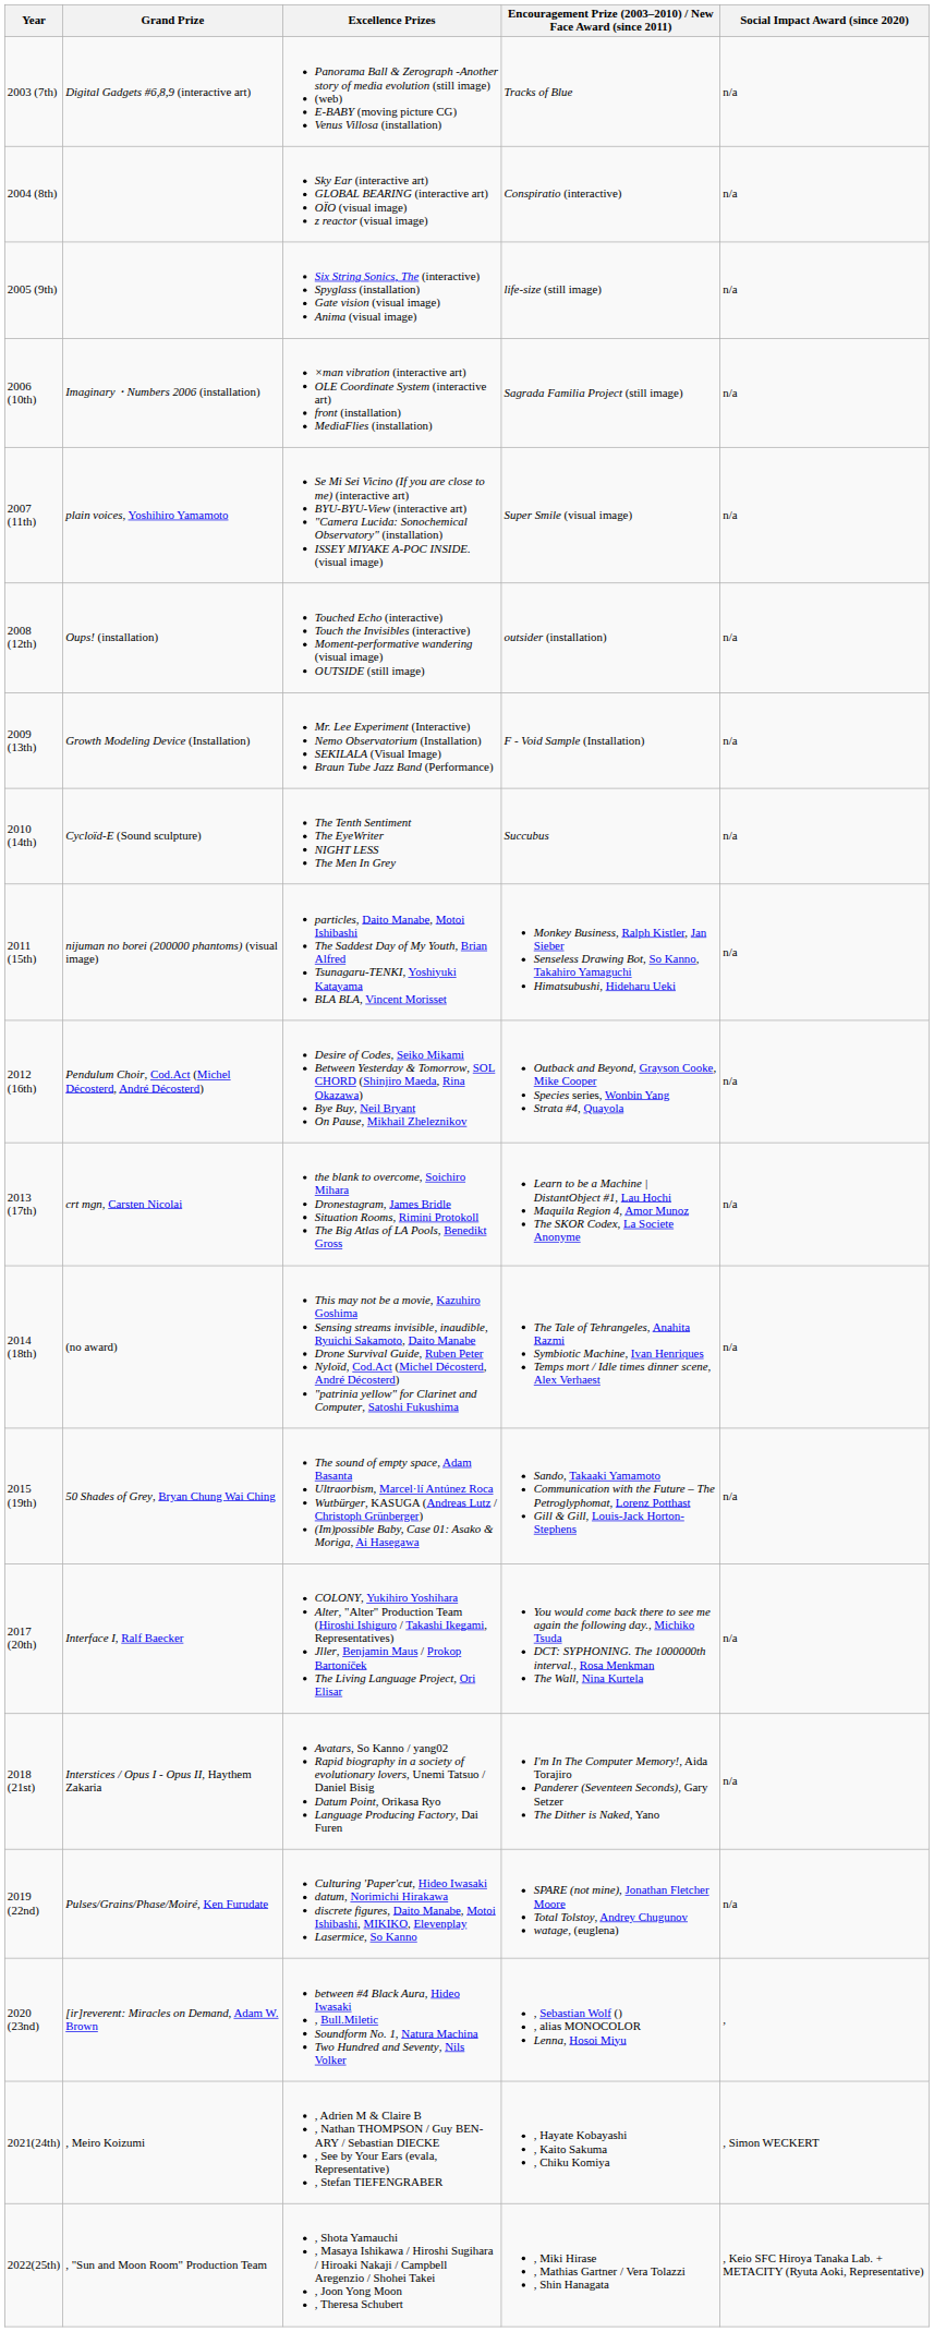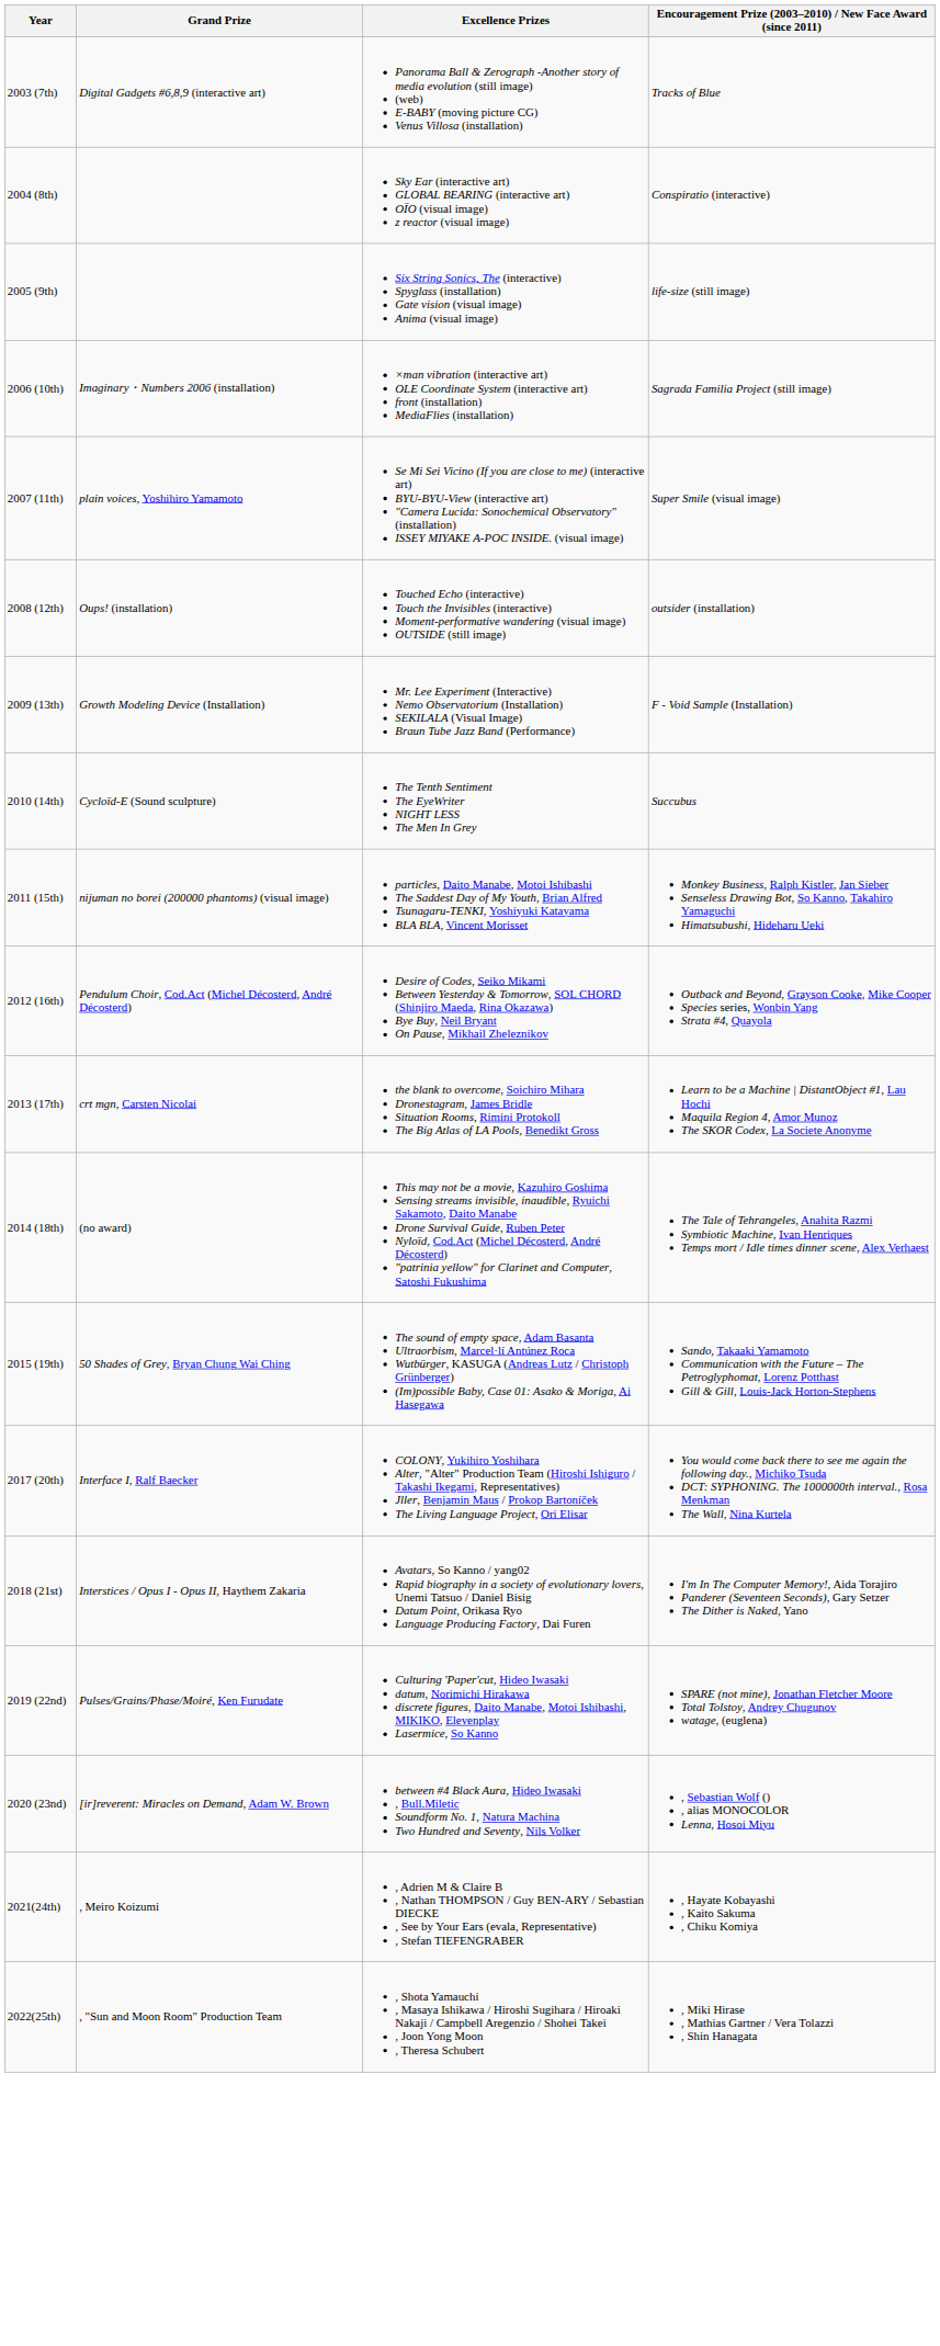 <table class="wikitable">
 <tr>
 <th width=5%>Year</th>
 <th width=24%>Grand Prize</th>
 <th width=24%>Excellence Prizes</th>
 <th width="24%">Encouragement Prize (2003–2010) / New Face Award (since 2011)</th>
-<th width=24%>Social Impact Award (since 2020)</th>
 </tr>
 <tr>
 <td>2003 (7th)</td>
 <td><em>Digital Gadgets #6,8,9</em> (interactive art)</td>
 <td><br><ul><li><em>Panorama Ball & Zerograph -Another story of media evolution</em> (still image)</li><li><em></em>  (web)</li><li><em>E-BABY</em> (moving picture CG)</li><li><em>Venus Villosa</em> (installation)</li></ul></td>
 <td><em>Tracks of Blue</em></td>
-<td>n/a</td>
 </tr>
 <tr>
 <td>2004 (8th)</td>
 <td></td>
 <td><br><ul><li><em>Sky Ear</em> (interactive art)</li><li><em>GLOBAL BEARING</em> (interactive art)</li><li><em>OÏO</em> (visual image)</li><li><em>z reactor</em> (visual image)</li></ul></td>
 <td><em>Conspiratio</em> (interactive)</td>
-<td>n/a</td>
 </tr>
 <tr>
 <td>2005 (9th)</td>
 <td></td>
 <td><br><ul><li><em><a href='#'>Six String Sonics, The</a></em> (interactive)</li><li><em>Spyglass</em> (installation)</li><li><em>Gate vision</em> (visual image)</li><li><em>Anima</em> (visual image)</li></ul></td>
 <td><em>life-size</em> (still image)</td>
-<td>n/a</td>
 </tr>
 <tr>
 <td>2006 (10th)</td>
 <td><em>Imaginary・Numbers 2006</em> (installation)</td>
 <td><br><ul><li><em>×man vibration</em> (interactive art)</li><li><em>OLE Coordinate System</em> (interactive art)</li><li><em>front</em> (installation)</li><li><em>MediaFlies</em> (installation)</li></ul></td>
 <td><em>Sagrada Familia Project</em> (still image)</td>
-<td>n/a</td>
 </tr>
 <tr>
 <td>2007 (11th)</td>
 <td><em>plain voices</em>, <a href='#'>Yoshihiro Yamamoto</a></td>
 <td><br><ul><li><em>Se Mi Sei Vicino (If you are close to me)</em> (interactive art)</li><li><em>BYU-BYU-View</em> (interactive art)</li><li><em>"Camera Lucida: Sonochemical Observatory"</em> (installation)</li><li><em>ISSEY MIYAKE A-POC INSIDE.</em> (visual image)</li></ul></td>
 <td><em>Super Smile</em> (visual image)</td>
-<td>n/a</td>
 </tr>
 <tr>
 <td>2008 (12th)</td>
 <td><em>Oups!</em> (installation)</td>
 <td><br><ul><li><em>Touched Echo</em> (interactive)</li><li><em>Touch the Invisibles</em> (interactive)</li><li><em>Moment-performative wandering</em> (visual image)</li><li><em>OUTSIDE</em> (still image)</li></ul></td>
 <td><em>outsider</em> (installation)</td>
-<td>n/a</td>
 </tr>
 <tr>
 <td>2009 (13th)</td>
 <td><em>Growth Modeling Device</em> (Installation)</td>
 <td><br><ul><li><em>Mr. Lee Experiment</em> (Interactive)</li><li><em>Nemo Observatorium</em> (Installation)</li><li><em>SEKILALA</em> (Visual Image)</li><li><em>Braun Tube Jazz Band</em> (Performance)</li></ul></td>
 <td><em>F - Void Sample</em> (Installation)</td>
-<td>n/a</td>
 </tr>
 <tr>
 <td>2010 (14th)</td>
 <td><em>Cycloïd-E</em> (Sound sculpture)</td>
 <td><br><ul><li><em>The Tenth Sentiment</em></li><li><em>The EyeWriter</em></li><li><em>NIGHT LESS</em></li><li><em>The Men In Grey</em></li></ul></td>
 <td><em>Succubus</em></td>
-<td>n/a</td>
 </tr>
 <tr>
 <td>2011 (15th)</td>
 <td><em>nijuman no borei (200000 phantoms)</em> (visual image)</td>
 <td><br><ul><li><em>particles</em>, <a href='#'>Daito Manabe</a>, <a href='#'>Motoi Ishibashi</a></li><li><em>The Saddest Day of My Youth</em>, <a href='#'>Brian Alfred</a></li><li><em>Tsunagaru-TENKI</em>, <a href='#'>Yoshiyuki Katayama</a></li><li><em>BLA BLA</em>, <a href='#'>Vincent Morisset</a></li></ul></td>
 <td><br><ul><li><em>Monkey Business</em>, <a href='#'>Ralph Kistler</a>, <a href='#'>Jan Sieber</a></li><li><em>Senseless Drawing Bot</em>, <a href='#'>So Kanno</a>, <a href='#'>Takahiro Yamaguchi</a></li><li><em>Himatsubushi</em>, <a href='#'>Hideharu Ueki</a></li></ul></td>
-<td>n/a</td>
 </tr>
 <tr>
 <td>2012 (16th)</td>
 <td><em>Pendulum Choir</em>, <a href='#'>Cod.Act</a> (<a href='#'>Michel Décosterd</a>, <a href='#'>André Décosterd</a>)</td>
 <td><br><ul><li><em>Desire of Codes</em>, <a href='#'>Seiko Mikami</a></li><li><em>Between Yesterday & Tomorrow</em>, <a href='#'>SOL CHORD</a> (<a href='#'>Shinjiro Maeda</a>, <a href='#'>Rina Okazawa</a>)</li><li><em>Bye Buy</em>, <a href='#'>Neil Bryant</a></li><li><em>On Pause</em>, <a href='#'>Mikhail Zheleznikov</a></li></ul></td>
 <td><br><ul><li><em>Outback and Beyond</em>, <a href='#'>Grayson Cooke</a>, <a href='#'>Mike Cooper</a></li><li><em>Species</em> series, <a href='#'>Wonbin Yang</a></li><li><em>Strata #4</em>, <a href='#'>Quayola</a></li></ul></td>
-<td>n/a</td>
 </tr>
 <tr>
 <td>2013 (17th)</td>
 <td><em>crt mgn</em>, <a href='#'>Carsten Nicolai</a></td>
 <td><br><ul><li><em>the blank to overcome</em>, <a href='#'>Soichiro Mihara</a></li><li><em>Dronestagram</em>, <a href='#'>James Bridle</a></li><li><em>Situation Rooms</em>, <a href='#'>Rimini Protokoll</a></li><li><em>The Big Atlas of LA Pools</em>, <a href='#'>Benedikt Gross</a></li></ul></td>
 <td><br><ul><li><em>Learn to be a Machine | DistantObject #1</em>, <a href='#'>Lau Hochi</a></li><li><em>Maquila Region 4</em>, <a href='#'>Amor Munoz</a></li><li><em>The SKOR Codex</em>, <a href='#'>La Societe Anonyme</a></li></ul></td>
-<td>n/a</td>
 </tr>
 <tr>
 <td>2014 (18th)</td>
 <td>(no award)</td>
 <td><br><ul><li><em>This may not be a movie</em>, <a href='#'>Kazuhiro Goshima</a></li><li><em>Sensing streams invisible, inaudible</em>, <a href='#'>Ryuichi Sakamoto</a>, <a href='#'>Daito Manabe</a></li><li><em>Drone Survival Guide</em>, <a href='#'>Ruben Peter</a></li><li><em>Nyloïd</em>, <a href='#'>Cod.Act</a> (<a href='#'>Michel Décosterd</a>, <a href='#'>André Décosterd</a>)</li><li><em>"patrinia yellow" for Clarinet and Computer</em>, <a href='#'>Satoshi Fukushima</a></li></ul></td>
 <td><br><ul><li><em>The Tale of Tehrangeles</em>, <a href='#'>Anahita Razmi</a></li><li><em>Symbiotic Machine</em>, <a href='#'>Ivan Henriques</a></li><li><em>Temps mort / Idle times dinner scene</em>, <a href='#'>Alex Verhaest</a></li></ul></td>
-<td>n/a</td>
 </tr>
 <tr>
 <td>2015 (19th)</td>
 <td><em>50 Shades of Grey</em>, <a href='#'>Bryan Chung Wai Ching</a></td>
 <td><br><ul><li><em>The sound of empty space</em>, <a href='#'>Adam Basanta</a></li><li><em>Ultraorbism</em>, <a href='#'>Marcel·lí Antúnez Roca</a></li><li><em>Wutbürger</em>, KASUGA (<a href='#'>Andreas Lutz</a> / <a href='#'>Christoph Grünberger</a>)</li><li><em>(Im)possible Baby, Case 01: Asako & Moriga</em>, <a href='#'>Ai Hasegawa</a></li></ul></td>
 <td><br><ul><li><em>Sando</em>, <a href='#'>Takaaki Yamamoto</a></li><li><em>Communication with the Future – The Petroglyphomat</em>, <a href='#'>Lorenz Potthast</a></li><li><em>Gill & Gill</em>, <a href='#'>Louis-Jack Horton-Stephens</a></li></ul></td>
-<td>n/a</td>
 </tr>
 <tr>
 <td>2017 (20th)</td>
 <td><em>Interface I</em>, <a href='#'>Ralf Baecker</a></td>
 <td><br><ul><li><em>COLONY</em>, <a href='#'>Yukihiro Yoshihara</a></li><li><em>Alter</em>, "Alter" Production Team (<a href='#'>Hiroshi Ishiguro</a> / <a href='#'>Takashi Ikegami</a>, Representatives)</li><li><em>Jller</em>, <a href='#'>Benjamin Maus</a> / <a href='#'>Prokop Bartoníček</a></li><li><em>The Living Language Project</em>, <a href='#'>Ori Elisar</a></li></ul></td>
 <td><br><ul><li><em>You would come back there to see me again the following day.</em>, <a href='#'>Michiko Tsuda</a></li><li><em>DCT: SYPHONING. The 1000000th interval.</em>, <a href='#'>Rosa Menkman</a></li><li><em>The Wall</em>, <a href='#'>Nina Kurtela</a></li></ul></td>
-<td>n/a</td>
 </tr>
 <tr>
 <td>2018 (21st)</td>
 <td><em>Interstices / Opus I - Opus II</em>, Haythem Zakaria</td>
 <td><br><ul><li><em>Avatars</em>, So Kanno / yang02</li><li><em>Rapid biography in a society of evolutionary lovers</em>, Unemi Tatsuo / Daniel Bisig</li><li><em>Datum Point</em>, Orikasa Ryo</li><li><em>Language Producing Factory</em>, Dai Furen</li></ul></td>
 <td><br><ul><li><em>I'm In The Computer Memory!</em>, Aida Torajiro</li><li><em>Panderer (Seventeen Seconds)</em>, Gary Setzer</li><li><em>The Dither is Naked</em>, Yano</li></ul></td>
-<td>n/a</td>
 </tr>
 <tr>
 <td>2019 (22nd)</td>
 <td><em>Pulses/Grains/Phase/Moiré</em>, <a href='#'>Ken Furudate</a></td>
 <td><br><ul><li><em>Culturing 'Paper'cut</em>, <a href='#'>Hideo Iwasaki</a></li><li><em>datum</em>, <a href='#'>Norimichi Hirakawa</a></li><li><em>discrete figures</em>, <a href='#'>Daito Manabe</a>, <a href='#'>Motoi Ishibashi</a>, <a href='#'>MIKIKO</a>, <a href='#'>Elevenplay</a></li><li><em>Lasermice</em>, <a href='#'>So Kanno</a></li></ul></td>
 <td><br><ul><li><em>SPARE (not mine)</em>, <a href='#'>Jonathan Fletcher Moore</a></li><li><em>Total Tolstoy</em>, <a href='#'>Andrey Chugunov</a></li><li><em>watage</em>, (euglena)</li></ul></td>
-<td>n/a</td>
 </tr>
 <tr>
 <td>2020 (23nd)</td>
 <td><em>[ir]reverent: Miracles on Demand</em>, <a href='#'>Adam W. Brown</a></td>
 <td><br><ul><li><em>between #4 Black Aura</em>, <a href='#'>Hideo Iwasaki</a></li><li>, <a href='#'>Bull.Miletic</a></li><li><em>Soundform No. 1</em>, <a href='#'>Natura Machina</a></li><li><em>Two Hundred and Seventy</em>, <a href='#'>Nils Volker</a></li></ul></td>
 <td><br><ul><li><em></em>, <a href='#'>Sebastian Wolf</a> ()</li><li><em></em>,  alias MONOCOLOR</li><li><em>Lenna</em>, <a href='#'>Hosoi Miyu</a></li></ul></td>
-<td>, </td>
 </tr>
 <tr>
 <td>2021(24th)</td>
 <td>, Meiro Koizumi</td>
 <td><br><ul><li>, Adrien M & Claire B</li><li>, Nathan THOMPSON / Guy BEN-ARY / Sebastian DIECKE</li><li>, See by Your Ears (evala, Representative)</li><li>, Stefan TIEFENGRABER</li></ul></td>
 <td><br><ul><li>, Hayate Kobayashi</li><li>, Kaito Sakuma</li><li>, Chiku Komiya</li></ul></td>
-<td>, Simon WECKERT</td>
 </tr>
 <tr>
 <td>2022(25th)</td>
 <td>, "Sun and Moon Room" Production Team</td>
 <td><br><ul><li>, Shota Yamauchi</li><li>, Masaya Ishikawa / Hiroshi Sugihara / Hiroaki Nakaji / Campbell Aregenzio / Shohei Takei</li><li>, Joon Yong Moon</li><li>, Theresa Schubert</li></ul></td>
 <td><br><ul><li>, Miki Hirase</li><li>, Mathias Gartner / Vera Tolazzi</li><li>, Shin Hanagata</li></ul></td>
-<td>, Keio SFC Hiroya Tanaka Lab. + METACITY (Ryuta Aoki, Representative)</td>
 </tr>
 </table>
